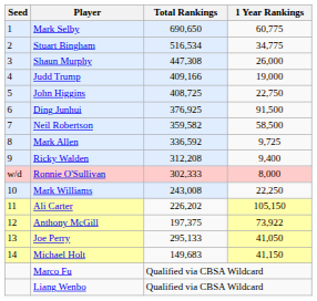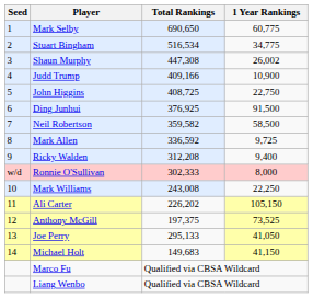 <table class="wikitable" style="font-size: 85%">
 <tr>
 <th width=30 align="center">Seed</th>
 <th width=150>Player</th>
 <th width=110>Total Rankings</th>
 <th width=110>1 Year Rankings</th>
 </tr>
 <tr>
 <td style="background:#E0EDFF;">1</td>
 <td style="background:#E0EDFF;"> <a href='#'>Mark Selby</a></td>
 <td style="background:#E0EDFF;text-align:center;">690,650</td>
 <td align="center">60,775</td>
 </tr>
 <tr>
 <td style="background:#E0EDFF;">2</td>
 <td style="background:#E0EDFF;"> <a href='#'>Stuart Bingham</a></td>
 <td style="background:#E0EDFF;text-align:center;">516,534</td>
 <td align="center">34,775</td>
 </tr>
 <tr>
 <td style="background:#E0EDFF;">3</td>
 <td style="background:#E0EDFF;"> <a href='#'>Shaun Murphy</a></td>
 <td style="background:#E0EDFF;text-align:center;">447,308</td>
-<td align="center">26,000</td>
+<td align="center">26,002</td>
 </tr>
 <tr>
 <td style="background:#E0EDFF;">4</td>
 <td style="background:#E0EDFF;"> <a href='#'>Judd Trump</a></td>
 <td style="background:#E0EDFF;text-align:center;">409,166</td>
-<td align="center">19,000</td>
+<td align="center">10,900</td>
 </tr>
 <tr>
 <td style="background:#E0EDFF;">5</td>
 <td style="background:#E0EDFF;"> <a href='#'>John Higgins</a></td>
 <td style="background:#E0EDFF;text-align:center;">408,725</td>
 <td align="center">22,750</td>
 </tr>
 <tr>
 <td style="background:#E0EDFF;">6</td>
 <td style="background:#E0EDFF;"> <a href='#'>Ding Junhui</a></td>
 <td style="background:#E0EDFF;text-align:center;">376,925</td>
 <td align="center">91,500</td>
 </tr>
 <tr>
 <td style="background:#E0EDFF;">7</td>
 <td style="background:#E0EDFF;"> <a href='#'>Neil Robertson</a></td>
 <td style="background:#E0EDFF;text-align:center;">359,582</td>
 <td align="center">58,500</td>
 </tr>
 <tr>
 <td style="background:#E0EDFF;">8</td>
 <td style="background:#E0EDFF;"> <a href='#'>Mark Allen</a></td>
 <td style="background:#E0EDFF;text-align:center;">336,592</td>
 <td align="center">9,725</td>
 </tr>
 <tr>
 <td style="background:#E0EDFF;">9</td>
 <td style="background:#E0EDFF;"> <a href='#'>Ricky Walden</a></td>
 <td style="background:#E0EDFF;text-align:center;">312,208</td>
 <td align="center">9,400</td>
 </tr>
 <tr>
 <td style="background:#fcc;">w/d</td>
 <td style="background:#fcc;"> <a href='#'>Ronnie O'Sullivan</a></td>
 <td style="background:#fcc;" align="center">302,333</td>
 <td style="background:#fcc;" align="center">8,000</td>
 </tr>
 <tr>
 <td style="background:#E0EDFF;">10</td>
 <td style="background:#E0EDFF;"> <a href='#'>Mark Williams</a></td>
 <td style="background:#E0EDFF;text-align:center;">243,008</td>
 <td align="center">22,250</td>
 </tr>
 <tr>
 <td style="background:#ffffaa;">11</td>
 <td style="background:#ffffaa;"> <a href='#'>Ali Carter</a></td>
 <td style="text-align:center;">226,202</td>
 <td style="background:#ffffaa;text-align:center;">105,150</td>
 </tr>
 <tr>
 <td style="background:#ffffaa;">12</td>
 <td style="background:#ffffaa;"> <a href='#'>Anthony McGill</a></td>
 <td style="text-align:center;">197,375</td>
-<td style="background:#ffffaa;text-align:center;">73,922</td>
+<td style="background:#ffffaa;text-align:center;">73,525</td>
 </tr>
 <tr>
 <td style="background:#ffffaa;">13</td>
 <td style="background:#ffffaa;"> <a href='#'>Joe Perry</a></td>
 <td style="text-align:center;">295,133</td>
 <td style="background:#ffffaa;text-align:center;">41,050</td>
 </tr>
 <tr>
 <td style="background:#ffffaa;">14</td>
 <td style="background:#ffffaa;"> <a href='#'>Michael Holt</a></td>
 <td style="text-align:center;">149,683</td>
 <td style="background:#ffffaa;text-align:center;">41,150</td>
 </tr>
 <tr>
 <td></td>
 <td> <a href='#'>Marco Fu</a></td>
 <td colspan="2">Qualified via CBSA Wildcard</td>
 </tr>
 <tr>
 <td></td>
 <td> <a href='#'>Liang Wenbo</a></td>
 <td colspan="2">Qualified via CBSA Wildcard</td>
 </tr>
 </table>
